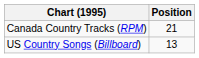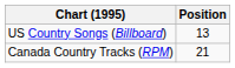 <table class="wikitable">
 <tr>
 <th scope="col">Chart (1995)</th>
 <th scope="col">Position</th>
 </tr>
 <tr>
+<td>US <a href='#'>Country Songs</a> (<em><a href='#'>Billboard</a></em>)</td>
+<td align="center">13</td>
+</tr>
+<tr>
 <td>Canada Country Tracks (<em><a href='#'>RPM</a></em>)</td>
 <td align="center">21</td>
 </tr>
-<tr>
-<td>US <a href='#'>Country Songs</a> (<em><a href='#'>Billboard</a></em>)</td>
-<td align="center">13</td>
-</tr>
 </table>
